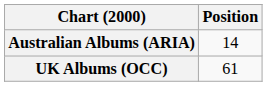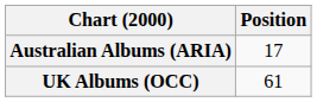 <table class="wikitable sortable plainrowheaders" style="text-align:center">
 <tr>
 <th scope="col">Chart (2000)</th>
 <th scope="col">Position</th>
 </tr>
 <tr>
 <th scope="row">Australian Albums (ARIA)</th>
-<td>14</td>
+<td>17</td>
 </tr>
 <tr>
 <th scope="row">UK Albums (OCC)</th>
 <td>61</td>
 </tr>
 </table>
